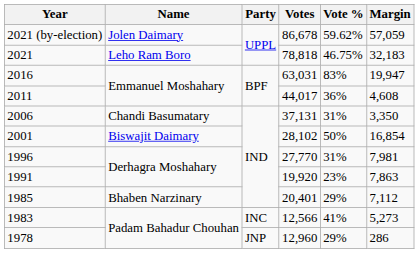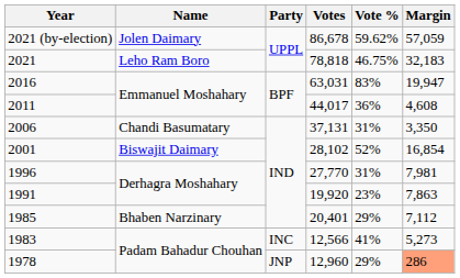 <table class="wikitable sortable">
 <tr>
 <th>Year</th>
 <th>Name</th>
 <th>Party</th>
 <th>Votes</th>
 <th>Vote %</th>
 <th>Margin</th>
 </tr>
 <tr>
 <td>2021 (by-election)</td>
 <td><a href='#'>Jolen Daimary</a></td>
 <td rowspan="2"><a href='#'>UPPL</a></td>
 <td>86,678</td>
 <td>59.62%</td>
 <td>57,059</td>
 </tr>
 <tr>
 <td>2021</td>
 <td><a href='#'>Leho Ram Boro</a></td>
 <td>78,818</td>
 <td>46.75%</td>
 <td>32,183</td>
 </tr>
 <tr>
 <td>2016</td>
 <td rowspan="2">Emmanuel Moshahary</td>
 <td rowspan="2">BPF</td>
 <td>63,031</td>
 <td>83%</td>
 <td>19,947</td>
 </tr>
 <tr>
 <td>2011</td>
 <td>44,017</td>
 <td>36%</td>
 <td>4,608</td>
 </tr>
 <tr>
 <td>2006</td>
 <td>Chandi Basumatary</td>
 <td rowspan="5">IND</td>
 <td>37,131</td>
 <td>31%</td>
 <td>3,350</td>
 </tr>
 <tr>
 <td>2001</td>
 <td><a href='#'>Biswajit Daimary</a></td>
 <td>28,102</td>
-<td>50%</td>
+<td>52%</td>
 <td>16,854</td>
 </tr>
 <tr>
 <td>1996</td>
 <td rowspan="2">Derhagra Moshahary</td>
 <td>27,770</td>
 <td>31%</td>
 <td>7,981</td>
 </tr>
 <tr>
 <td>1991</td>
 <td>19,920</td>
 <td>23%</td>
 <td>7,863</td>
 </tr>
 <tr>
 <td>1985</td>
 <td>Bhaben Narzinary</td>
 <td>20,401</td>
 <td>29%</td>
 <td>7,112</td>
 </tr>
 <tr>
 <td>1983</td>
 <td rowspan="2">Padam Bahadur Chouhan</td>
 <td>INC</td>
 <td>12,566</td>
 <td>41%</td>
 <td>5,273</td>
 </tr>
 <tr>
 <td>1978</td>
 <td>JNP</td>
 <td>12,960</td>
 <td>29%</td>
-<td>286</td>
+<td style="background: lightsalmon;">286</td>
 </tr>
 </table>
